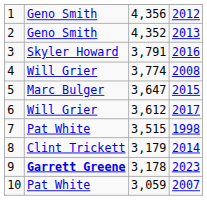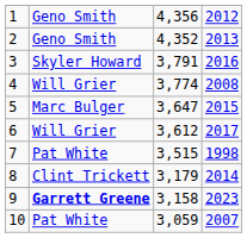 <table class="wikitable">
 <tr>
 </tr>
 <tr>
 <td>1</td>
 <td><a href='#'>Geno Smith</a></td>
 <td><abbr>4,356</abbr></td>
 <td><a href='#'>2012</a></td>
 </tr>
 <tr>
 <td>2</td>
 <td><a href='#'>Geno Smith</a></td>
 <td><abbr>4,352</abbr></td>
 <td><a href='#'>2013</a></td>
 </tr>
 <tr>
 <td>3</td>
 <td><a href='#'>Skyler Howard</a></td>
 <td><abbr>3,791</abbr></td>
 <td><a href='#'>2016</a></td>
 </tr>
 <tr>
 <td>4</td>
 <td><a href='#'>Will Grier</a></td>
 <td><abbr>3,774</abbr></td>
 <td><a href='#'>2008</a></td>
 </tr>
 <tr>
 <td>5</td>
 <td><a href='#'>Marc Bulger</a></td>
 <td><abbr>3,647</abbr></td>
 <td><a href='#'>2015</a></td>
 </tr>
 <tr>
 <td>6</td>
 <td><a href='#'>Will Grier</a></td>
 <td><abbr>3,612</abbr></td>
 <td><a href='#'>2017</a></td>
 </tr>
 <tr>
 <td>7</td>
 <td><a href='#'>Pat White</a></td>
 <td><abbr>3,515</abbr></td>
 <td><a href='#'>1998</a></td>
 </tr>
 <tr>
 <td>8</td>
 <td><a href='#'>Clint Trickett</a></td>
 <td><abbr>3,179</abbr></td>
 <td><a href='#'>2014</a></td>
 </tr>
 <tr>
 <td>9</td>
 <td><strong><a href='#'>Garrett Greene</a></strong></td>
-<td><abbr>3,178</abbr></td>
+<td><abbr>3,158</abbr></td>
 <td><a href='#'>2023</a></td>
 </tr>
 <tr>
 <td>10</td>
 <td><a href='#'>Pat White</a></td>
 <td><abbr>3,059</abbr></td>
 <td><a href='#'>2007</a></td>
 </tr>
 </table>
